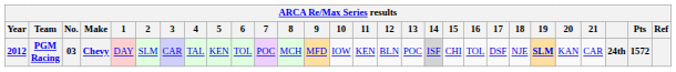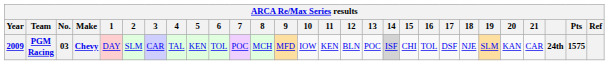 <table class="wikitable" style="text-align:center; font-size:75%">
 <tr>
 <th colspan=48><a href='#'>ARCA Re/Max Series</a> results</th>
 </tr>
 <tr>
 <th>Year</th>
 <th>Team</th>
 <th>No.</th>
 <th>Make</th>
 <th>1</th>
 <th>2</th>
 <th>3</th>
 <th>4</th>
 <th>5</th>
 <th>6</th>
 <th>7</th>
 <th>8</th>
 <th>9</th>
 <th>10</th>
 <th>11</th>
 <th>12</th>
 <th>13</th>
 <th>14</th>
 <th>15</th>
 <th>16</th>
 <th>17</th>
 <th>18</th>
 <th>19</th>
 <th>20</th>
 <th>21</th>
 <th></th>
 <th>Pts</th>
 <th>Ref</th>
 </tr>
 <tr>
-<th><a href='#'>2012</a></th>
+<th><a href='#'>2009</a></th>
 <th><a href='#'>PGM Racing</a></th>
 <th>03</th>
 <th><a href='#'>Chevy</a></th>
 <td style="background:#FFCFCF;"><a href='#'>DAY</a><br></td>
 <td style="background:#DFFFDF;"><a href='#'>SLM</a><br></td>
 <td style="background:#CFCFFF;"><a href='#'>CAR</a><br></td>
 <td style="background:#DFFFDF;"><a href='#'>TAL</a><br></td>
 <td style="background:#DFFFDF;"><a href='#'>KEN</a><br></td>
 <td style="background:#DFFFDF;"><a href='#'>TOL</a><br></td>
 <td style="background:#EFCFFF;"><a href='#'>POC</a><br></td>
 <td style="background:#DFFFDF;"><a href='#'>MCH</a><br></td>
 <td style="background:#FFDF9F;"><a href='#'>MFD</a><br></td>
 <td><a href='#'>IOW</a></td>
 <td><a href='#'>KEN</a></td>
 <td><a href='#'>BLN</a></td>
 <td><a href='#'>POC</a></td>
 <td style="background: lightgrey;"><a href='#'>ISF</a></td>
 <td><a href='#'>CHI</a></td>
 <td><a href='#'>TOL</a></td>
 <td><a href='#'>DSF</a></td>
 <td><a href='#'>NJE</a></td>
-<td style="background:#FFDF9F;"><strong><a href='#'>SLM</a><br></strong></td>
+<td style="background:#FFDF9F;"><a href='#'>SLM</a><br></td>
 <td><a href='#'>KAN</a></td>
 <td><a href='#'>CAR</a></td>
 <th>24th</th>
-<th>1572</th>
+<th>1575</th>
 <th></th>
 </tr>
 </table>
